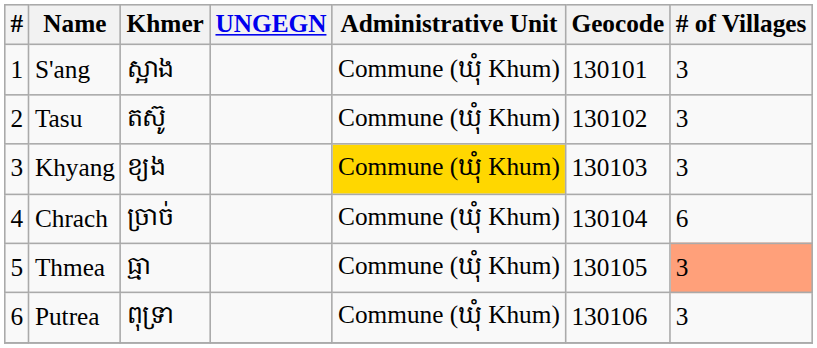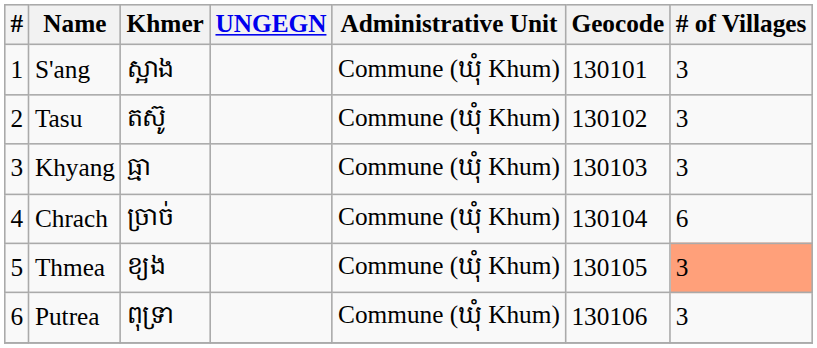 <table class="wikitable sortable">
 <tr>
 <th>#</th>
 <th>Name</th>
 <th>Khmer</th>
 <th><a href='#'>UNGEGN</a></th>
 <th>Administrative Unit</th>
 <th>Geocode</th>
 <th># of Villages</th>
 </tr>
 <tr>
 <td>1</td>
 <td>S'ang</td>
 <td>ស្អាង</td>
 <td></td>
 <td>Commune (ឃុំ Khum)</td>
 <td>130101</td>
 <td>3</td>
 </tr>
 <tr>
 <td>2</td>
 <td>Tasu</td>
 <td>តស៊ូ</td>
 <td></td>
 <td>Commune (ឃុំ Khum)</td>
 <td>130102</td>
 <td>3</td>
 </tr>
 <tr>
 <td>3</td>
 <td>Khyang</td>
-<td>ខ្យង</td>
+<td>ធ្មា</td>
 <td></td>
-<td style="background: gold;">Commune (ឃុំ Khum)</td>
+<td>Commune (ឃុំ Khum)</td>
 <td>130103</td>
 <td>3</td>
 </tr>
 <tr>
 <td>4</td>
 <td>Chrach</td>
 <td>ច្រាច់</td>
 <td></td>
 <td>Commune (ឃុំ Khum)</td>
 <td>130104</td>
 <td>6</td>
 </tr>
 <tr>
 <td>5</td>
 <td>Thmea</td>
-<td>ធ្មា</td>
+<td>ខ្យង</td>
 <td></td>
 <td>Commune (ឃុំ Khum)</td>
 <td>130105</td>
 <td style="background: lightsalmon;">3</td>
 </tr>
 <tr>
 <td>6</td>
 <td>Putrea</td>
 <td>ពុទ្រា</td>
 <td></td>
 <td>Commune (ឃុំ Khum)</td>
 <td>130106</td>
 <td>3</td>
 </tr>
 <tr>
 </tr>
 </table>
